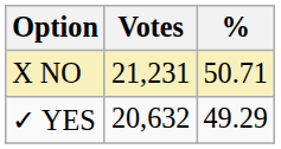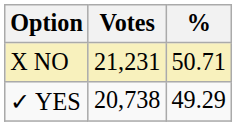 <table class="wikitable">
 <tr>
 <th>Option</th>
 <th>Votes</th>
 <th>%</th>
 </tr>
 <tr>
 <td style=background:#f8f1bd>X NO</td>
 <td style=background:#f8f1bd>21,231</td>
 <td style=background:#f8f1bd>50.71</td>
 </tr>
 <tr>
 <td>✓ YES</td>
-<td>20,632</td>
+<td>20,738</td>
 <td>49.29</td>
 </tr>
 </table>
